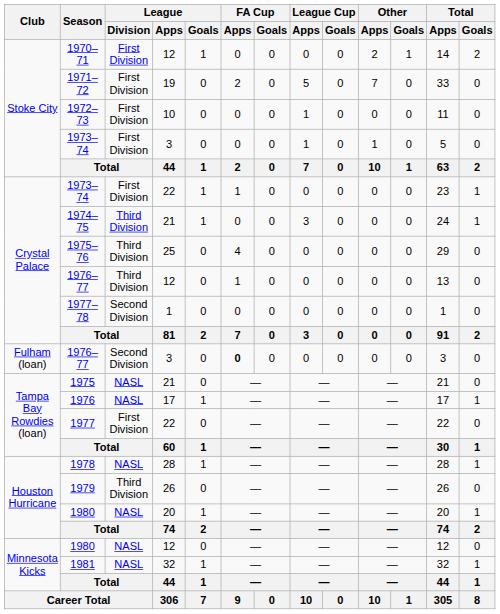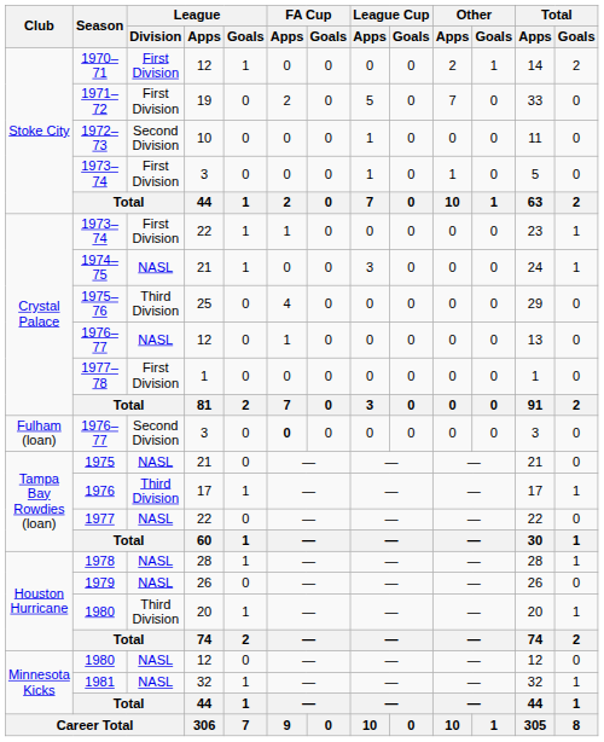 <table class="wikitable" style="text-align: center;">
 <tr>
 <th rowspan="2">Club</th>
 <th rowspan="2">Season</th>
 <th colspan="3">League</th>
 <th colspan="2">FA Cup</th>
 <th colspan="2">League Cup</th>
 <th colspan="2">Other</th>
 <th colspan="2">Total</th>
 </tr>
 <tr>
 <th>Division</th>
 <th>Apps</th>
 <th>Goals</th>
 <th>Apps</th>
 <th>Goals</th>
 <th>Apps</th>
 <th>Goals</th>
 <th>Apps</th>
 <th>Goals</th>
 <th>Apps</th>
 <th>Goals</th>
 </tr>
 <tr>
 <td rowspan="5"><a href='#'>Stoke City</a></td>
 <td><a href='#'>1970–71</a></td>
 <td><a href='#'>First Division</a></td>
 <td>12</td>
 <td>1</td>
 <td>0</td>
 <td>0</td>
 <td>0</td>
 <td>0</td>
 <td>2</td>
 <td>1</td>
 <td>14</td>
 <td>2</td>
 </tr>
 <tr>
 <td><a href='#'>1971–72</a></td>
 <td>First Division</td>
 <td>19</td>
 <td>0</td>
 <td>2</td>
 <td>0</td>
 <td>5</td>
 <td>0</td>
 <td>7</td>
 <td>0</td>
 <td>33</td>
 <td>0</td>
 </tr>
 <tr>
 <td><a href='#'>1972–73</a></td>
-<td>First Division</td>
+<td>Second Division</td>
 <td>10</td>
 <td>0</td>
 <td>0</td>
 <td>0</td>
 <td>1</td>
 <td>0</td>
 <td>0</td>
 <td>0</td>
 <td>11</td>
 <td>0</td>
 </tr>
 <tr>
 <td><a href='#'>1973–74</a></td>
 <td>First Division</td>
 <td>3</td>
 <td>0</td>
 <td>0</td>
 <td>0</td>
 <td>1</td>
 <td>0</td>
 <td>1</td>
 <td>0</td>
 <td>5</td>
 <td>0</td>
 </tr>
 <tr>
 <th colspan="2">Total</th>
 <th>44</th>
 <th>1</th>
 <th>2</th>
 <th>0</th>
 <th>7</th>
 <th>0</th>
 <th>10</th>
 <th>1</th>
 <th>63</th>
 <th>2</th>
 </tr>
 <tr>
 <td rowspan="6"><a href='#'>Crystal Palace</a></td>
 <td><a href='#'>1973–74</a></td>
 <td>First Division</td>
 <td>22</td>
 <td>1</td>
 <td>1</td>
 <td>0</td>
 <td>0</td>
 <td>0</td>
 <td>0</td>
 <td>0</td>
 <td>23</td>
 <td>1</td>
 </tr>
 <tr>
 <td><a href='#'>1974–75</a></td>
-<td><a href='#'>Third Division</a></td>
+<td><a href='#'>NASL</a></td>
 <td>21</td>
 <td>1</td>
 <td>0</td>
 <td>0</td>
 <td>3</td>
 <td>0</td>
 <td>0</td>
 <td>0</td>
 <td>24</td>
 <td>1</td>
 </tr>
 <tr>
 <td><a href='#'>1975–76</a></td>
 <td>Third Division</td>
 <td>25</td>
 <td>0</td>
 <td>4</td>
 <td>0</td>
 <td>0</td>
 <td>0</td>
 <td>0</td>
 <td>0</td>
 <td>29</td>
 <td>0</td>
 </tr>
 <tr>
 <td><a href='#'>1976–77</a></td>
-<td>Third Division</td>
+<td><a href='#'>NASL</a></td>
 <td>12</td>
 <td>0</td>
 <td>1</td>
 <td>0</td>
 <td>0</td>
 <td>0</td>
 <td>0</td>
 <td>0</td>
 <td>13</td>
 <td>0</td>
 </tr>
 <tr>
 <td><a href='#'>1977–78</a></td>
-<td>Second Division</td>
+<td>First Division</td>
 <td>1</td>
 <td>0</td>
 <td>0</td>
 <td>0</td>
 <td>0</td>
 <td>0</td>
 <td>0</td>
 <td>0</td>
 <td>1</td>
 <td>0</td>
 </tr>
 <tr>
 <th colspan="2">Total</th>
 <th>81</th>
 <th>2</th>
 <th>7</th>
 <th>0</th>
 <th>3</th>
 <th>0</th>
 <th>0</th>
 <th>0</th>
 <th>91</th>
 <th>2</th>
 </tr>
 <tr>
 <td><a href='#'>Fulham</a> (loan)</td>
 <td><a href='#'>1976–77</a></td>
 <td>Second Division</td>
 <td>3</td>
 <td>0</td>
 <td><strong>0</strong></td>
 <td>0</td>
 <td>0</td>
 <td>0</td>
 <td>0</td>
 <td>0</td>
 <td>3</td>
 <td>0</td>
 </tr>
 <tr>
 <td rowspan="4"><a href='#'>Tampa Bay Rowdies</a> (loan)</td>
 <td><a href='#'>1975</a></td>
 <td><a href='#'>NASL</a></td>
 <td>21</td>
 <td>0</td>
 <td colspan="2">—</td>
 <td colspan="2">—</td>
 <td colspan="2">—</td>
 <td>21</td>
 <td>0</td>
 </tr>
 <tr>
 <td><a href='#'>1976</a></td>
-<td><a href='#'>NASL</a></td>
+<td><a href='#'>Third Division</a></td>
 <td>17</td>
 <td>1</td>
 <td colspan="2">—</td>
 <td colspan="2">—</td>
 <td colspan="2">—</td>
 <td>17</td>
 <td>1</td>
 </tr>
 <tr>
 <td><a href='#'>1977</a></td>
-<td>First Division</td>
+<td><a href='#'>NASL</a></td>
 <td>22</td>
 <td>0</td>
 <td colspan="2">—</td>
 <td colspan="2">—</td>
 <td colspan="2">—</td>
 <td>22</td>
 <td>0</td>
 </tr>
 <tr>
 <th colspan="2">Total</th>
 <th>60</th>
 <th>1</th>
 <th colspan="2">—</th>
 <th colspan="2">—</th>
 <th colspan="2">—</th>
 <th>30</th>
 <th>1</th>
 </tr>
 <tr>
 <td rowspan="4"><a href='#'>Houston Hurricane</a></td>
 <td><a href='#'>1978</a></td>
 <td><a href='#'>NASL</a></td>
 <td>28</td>
 <td>1</td>
 <td colspan="2">—</td>
 <td colspan="2">—</td>
 <td colspan="2">—</td>
 <td>28</td>
 <td>1</td>
 </tr>
 <tr>
 <td><a href='#'>1979</a></td>
-<td>Third Division</td>
+<td><a href='#'>NASL</a></td>
 <td>26</td>
 <td>0</td>
 <td colspan="2">—</td>
 <td colspan="2">—</td>
 <td colspan="2">—</td>
 <td>26</td>
 <td>0</td>
 </tr>
 <tr>
 <td><a href='#'>1980</a></td>
-<td><a href='#'>NASL</a></td>
+<td>Third Division</td>
 <td>20</td>
 <td>1</td>
 <td colspan="2">—</td>
 <td colspan="2">—</td>
 <td colspan="2">—</td>
 <td>20</td>
 <td>1</td>
 </tr>
 <tr>
 <th colspan="2">Total</th>
 <th>74</th>
 <th>2</th>
 <th colspan="2">—</th>
 <th colspan="2">—</th>
 <th colspan="2">—</th>
 <th>74</th>
 <th>2</th>
 </tr>
 <tr>
 <td rowspan="3"><a href='#'>Minnesota Kicks</a></td>
 <td><a href='#'>1980</a></td>
 <td><a href='#'>NASL</a></td>
 <td>12</td>
 <td>0</td>
 <td colspan="2">—</td>
 <td colspan="2">—</td>
 <td colspan="2">—</td>
 <td>12</td>
 <td>0</td>
 </tr>
 <tr>
 <td><a href='#'>1981</a></td>
 <td><a href='#'>NASL</a></td>
 <td>32</td>
 <td>1</td>
 <td colspan="2">—</td>
 <td colspan="2">—</td>
 <td colspan="2">—</td>
 <td>32</td>
 <td>1</td>
 </tr>
 <tr>
 <th colspan="2">Total</th>
 <th>44</th>
 <th>1</th>
 <th colspan="2">—</th>
 <th colspan="2">—</th>
 <th colspan="2">—</th>
 <th>44</th>
 <th>1</th>
 </tr>
 <tr>
 <th colspan="3">Career Total</th>
 <th>306</th>
 <th>7</th>
 <th>9</th>
 <th>0</th>
 <th>10</th>
 <th>0</th>
 <th>10</th>
 <th>1</th>
 <th>305</th>
 <th>8</th>
 </tr>
 </table>
